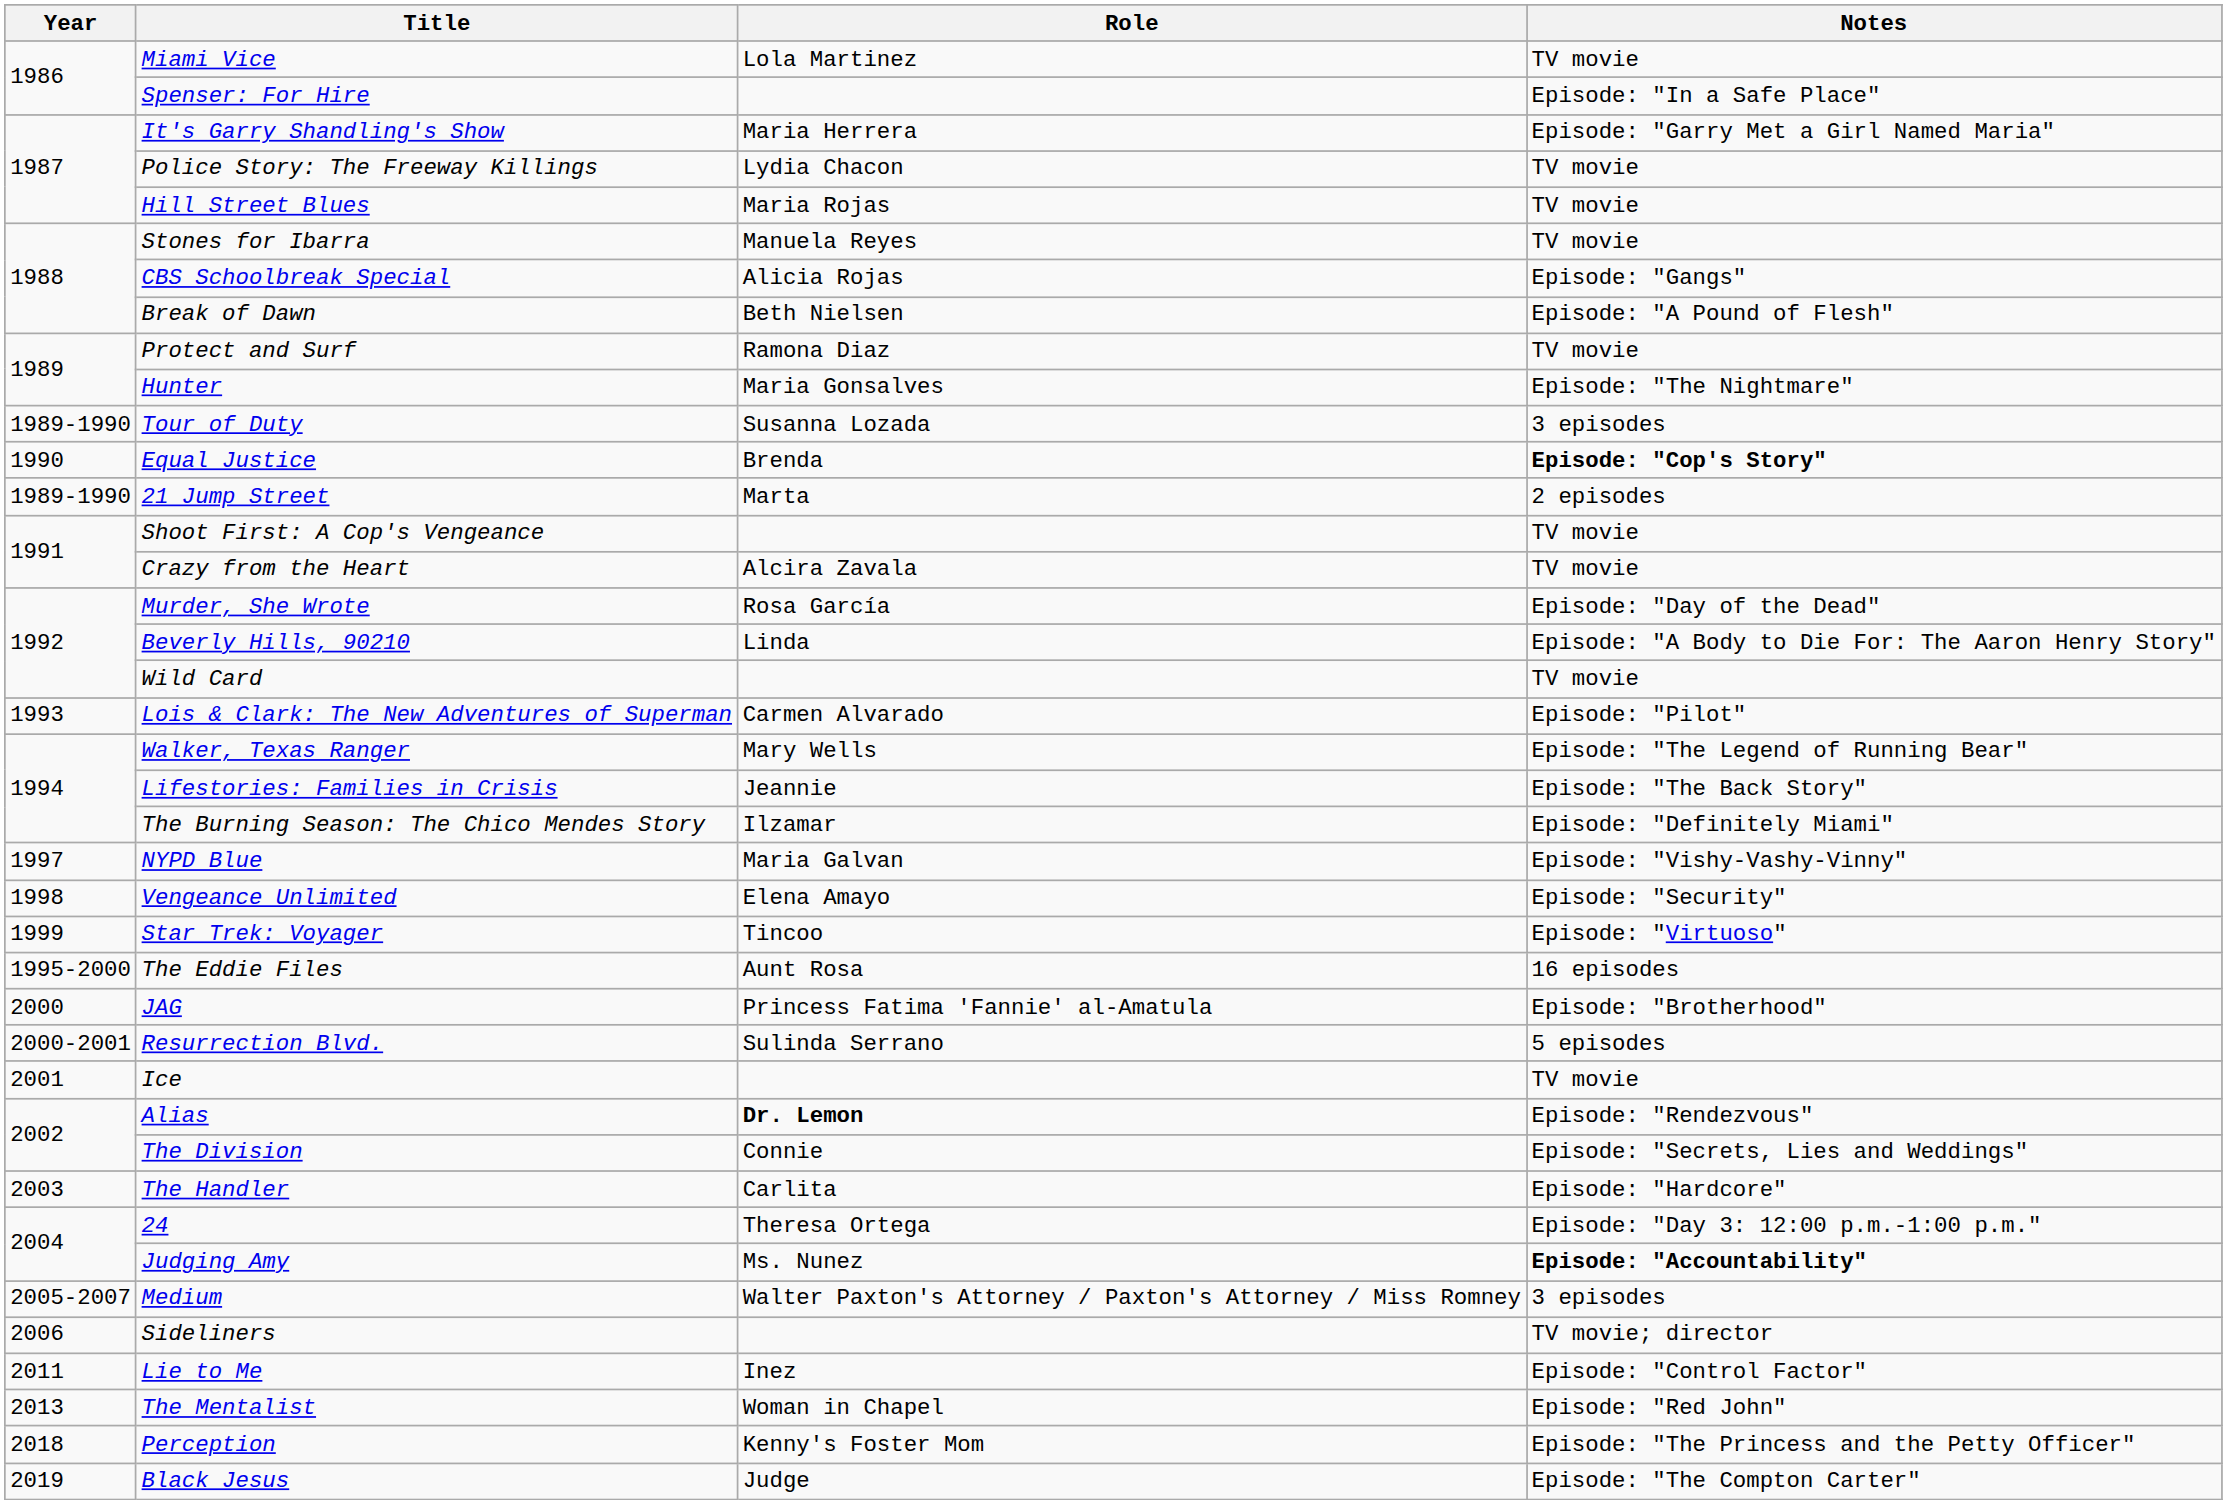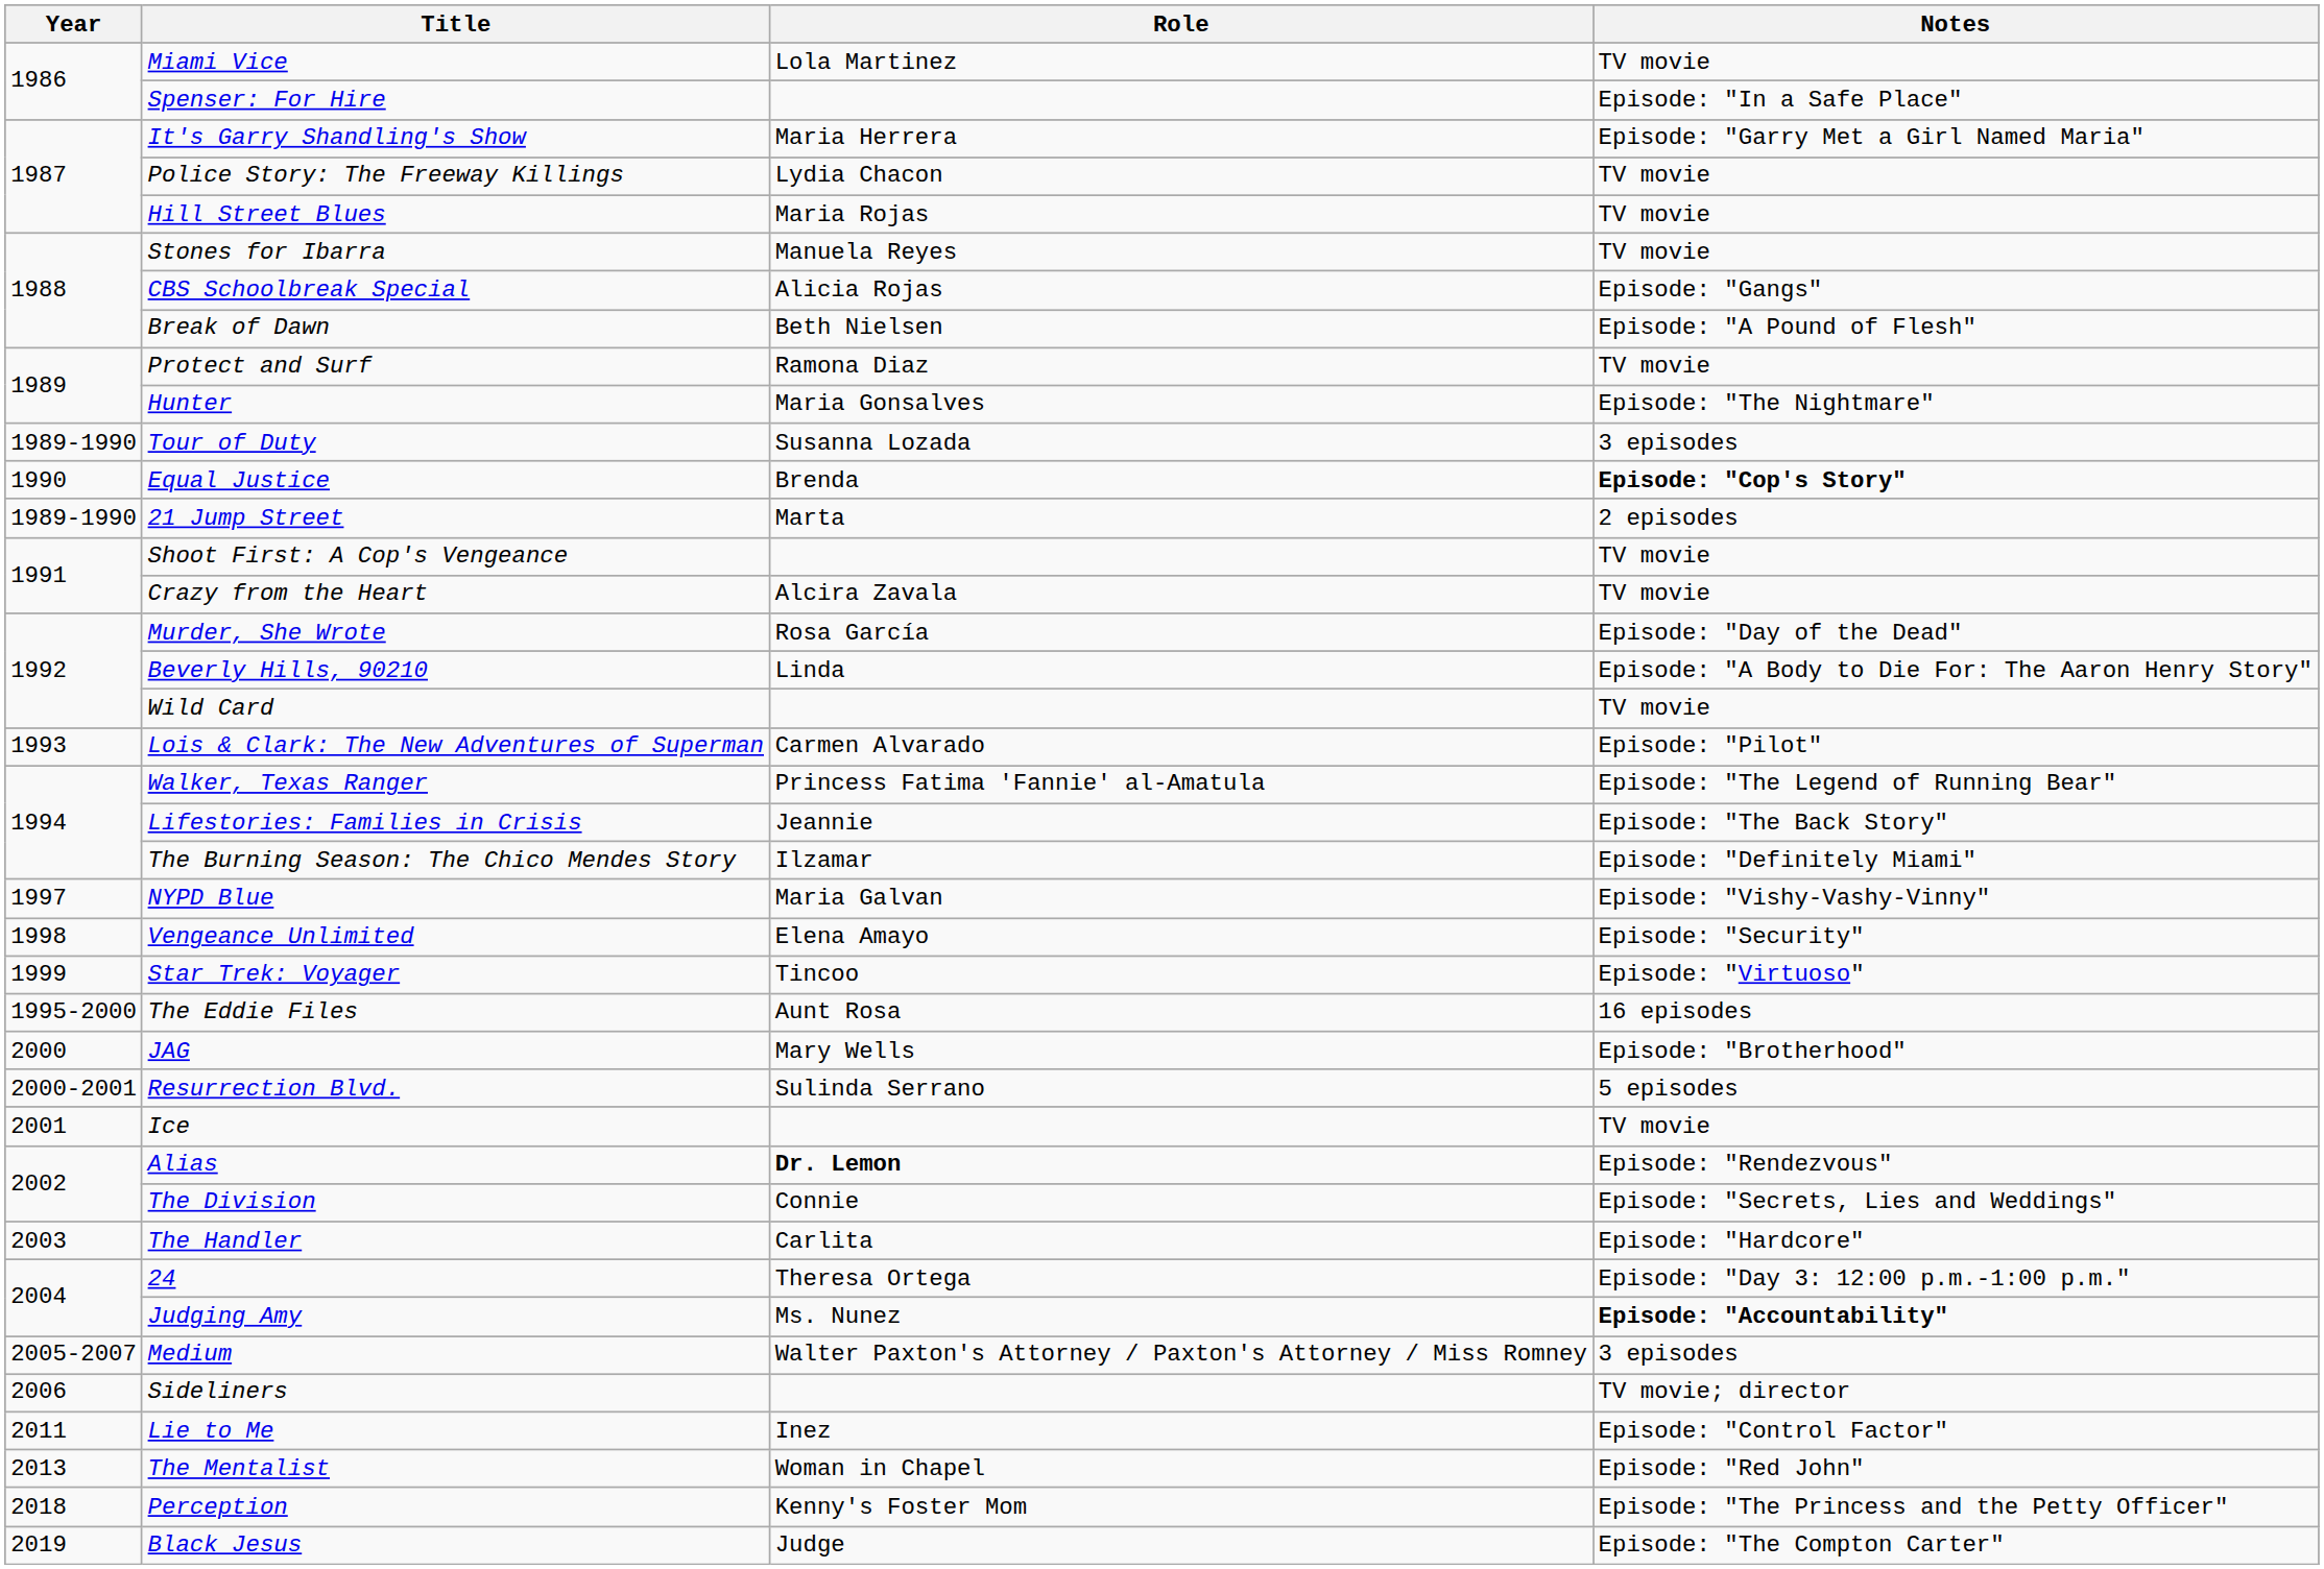 <table class="wikitable sortable">
 <tr>
 <th>Year</th>
 <th>Title</th>
 <th>Role</th>
 <th>Notes</th>
 </tr>
 <tr>
 <td rowspan=2>1986</td>
 <td><em><a href='#'>Miami Vice</a></em></td>
 <td>Lola Martinez</td>
 <td>TV movie</td>
 </tr>
 <tr>
 <td><em><a href='#'>Spenser: For Hire</a></em></td>
 <td></td>
 <td>Episode: "In a Safe Place"</td>
 </tr>
 <tr>
 <td rowspan=3>1987</td>
 <td><em><a href='#'>It's Garry Shandling's Show</a></em></td>
 <td>Maria Herrera</td>
 <td>Episode: "Garry Met a Girl Named Maria"</td>
 </tr>
 <tr>
 <td><em>Police Story: The Freeway Killings</em></td>
 <td>Lydia Chacon</td>
 <td>TV movie</td>
 </tr>
 <tr>
 <td><em><a href='#'>Hill Street Blues</a></em></td>
 <td>Maria Rojas</td>
 <td>TV movie</td>
 </tr>
 <tr>
 <td rowspan=3>1988</td>
 <td><em>Stones for Ibarra</em></td>
 <td>Manuela Reyes</td>
 <td>TV movie</td>
 </tr>
 <tr>
 <td><em><a href='#'>CBS Schoolbreak Special</a></em></td>
 <td>Alicia Rojas</td>
 <td>Episode: "Gangs"</td>
 </tr>
 <tr>
 <td><em>Break of Dawn</em></td>
 <td>Beth Nielsen</td>
 <td>Episode: "A Pound of Flesh"</td>
 </tr>
 <tr>
 <td rowspan=2>1989</td>
 <td><em>Protect and Surf</em></td>
 <td>Ramona Diaz</td>
 <td>TV movie</td>
 </tr>
 <tr>
 <td><em><a href='#'>Hunter</a></em></td>
 <td>Maria Gonsalves</td>
 <td>Episode: "The Nightmare"</td>
 </tr>
 <tr>
 <td>1989-1990</td>
 <td><em><a href='#'>Tour of Duty</a></em></td>
 <td>Susanna Lozada</td>
 <td>3 episodes</td>
 </tr>
 <tr>
 <td>1990</td>
 <td><em><a href='#'>Equal Justice</a></em></td>
 <td>Brenda</td>
 <td><strong>Episode: "Cop's Story"</strong></td>
 </tr>
 <tr>
 <td>1989-1990</td>
 <td><em><a href='#'>21 Jump Street</a></em></td>
 <td>Marta</td>
 <td>2 episodes</td>
 </tr>
 <tr>
 <td rowspan=2>1991</td>
 <td><em>Shoot First: A Cop's Vengeance</em></td>
 <td></td>
 <td>TV movie</td>
 </tr>
 <tr>
 <td><em>Crazy from the Heart</em></td>
 <td>Alcira Zavala</td>
 <td>TV movie</td>
 </tr>
 <tr>
 <td rowspan=3>1992</td>
 <td><em><a href='#'>Murder, She Wrote</a></em></td>
 <td>Rosa García</td>
 <td>Episode: "Day of the Dead"</td>
 </tr>
 <tr>
 <td><em><a href='#'>Beverly Hills, 90210</a></em></td>
 <td>Linda</td>
 <td>Episode: "A Body to Die For: The Aaron Henry Story"</td>
 </tr>
 <tr>
 <td><em>Wild Card</em></td>
 <td></td>
 <td>TV movie</td>
 </tr>
 <tr>
 <td>1993</td>
 <td><em><a href='#'>Lois & Clark: The New Adventures of Superman</a></em></td>
 <td>Carmen Alvarado</td>
 <td>Episode: "Pilot"</td>
 </tr>
 <tr>
 <td rowspan=3>1994</td>
 <td><em><a href='#'>Walker, Texas Ranger</a></em></td>
-<td>Mary Wells</td>
+<td>Princess Fatima 'Fannie' al-Amatula</td>
 <td>Episode: "The Legend of Running Bear"</td>
 </tr>
 <tr>
 <td><em><a href='#'>Lifestories: Families in Crisis</a></em></td>
 <td>Jeannie</td>
 <td>Episode: "The Back Story"</td>
 </tr>
 <tr>
 <td><em>The Burning Season: The Chico Mendes Story</em></td>
 <td>Ilzamar</td>
 <td>Episode: "Definitely Miami"</td>
 </tr>
 <tr>
 <td>1997</td>
 <td><em><a href='#'>NYPD Blue</a></em></td>
 <td>Maria Galvan</td>
 <td>Episode: "Vishy-Vashy-Vinny"</td>
 </tr>
 <tr>
 <td>1998</td>
 <td><em><a href='#'>Vengeance Unlimited</a></em></td>
 <td>Elena Amayo</td>
 <td>Episode: "Security"</td>
 </tr>
 <tr>
 <td>1999</td>
 <td><em><a href='#'>Star Trek: Voyager</a></em></td>
 <td>Tincoo</td>
 <td>Episode: "<a href='#'>Virtuoso</a>"</td>
 </tr>
 <tr>
 <td>1995-2000</td>
 <td><em>The Eddie Files</em></td>
 <td>Aunt Rosa</td>
 <td>16 episodes</td>
 </tr>
 <tr>
 <td>2000</td>
 <td><em><a href='#'>JAG</a></em></td>
-<td>Princess Fatima 'Fannie' al-Amatula</td>
+<td>Mary Wells</td>
 <td>Episode: "Brotherhood"</td>
 </tr>
 <tr>
 <td>2000-2001</td>
 <td><em><a href='#'>Resurrection Blvd.</a></em></td>
 <td>Sulinda Serrano</td>
 <td>5 episodes</td>
 </tr>
 <tr>
 <td>2001</td>
 <td><em>Ice </em></td>
 <td></td>
 <td>TV movie</td>
 </tr>
 <tr>
 <td rowspan=2>2002</td>
 <td><em><a href='#'>Alias</a></em></td>
 <td><strong>Dr. Lemon</strong></td>
 <td>Episode: "Rendezvous"</td>
 </tr>
 <tr>
 <td><em><a href='#'>The Division</a></em></td>
 <td>Connie</td>
 <td>Episode: "Secrets, Lies and Weddings"</td>
 </tr>
 <tr>
 <td>2003</td>
 <td><em><a href='#'>The Handler</a></em></td>
 <td>Carlita</td>
 <td>Episode: "Hardcore"</td>
 </tr>
 <tr>
 <td rowspan=2>2004</td>
 <td><em><a href='#'>24</a></em></td>
 <td>Theresa Ortega</td>
 <td>Episode: "Day 3: 12:00 p.m.-1:00 p.m."</td>
 </tr>
 <tr>
 <td><em><a href='#'>Judging Amy</a></em></td>
 <td>Ms. Nunez</td>
 <td><strong>Episode: "Accountability"</strong></td>
 </tr>
 <tr>
 <td>2005-2007</td>
 <td><em><a href='#'>Medium</a></em></td>
 <td>Walter Paxton's Attorney / Paxton's Attorney / Miss Romney</td>
 <td>3 episodes</td>
 </tr>
 <tr>
 <td>2006</td>
 <td><em>Sideliners</em></td>
 <td></td>
 <td>TV movie; director</td>
 </tr>
 <tr>
 <td>2011</td>
 <td><em><a href='#'>Lie to Me</a></em></td>
 <td>Inez</td>
 <td>Episode: "Control Factor"</td>
 </tr>
 <tr>
 <td>2013</td>
 <td><em><a href='#'>The Mentalist</a></em></td>
 <td>Woman in Chapel</td>
 <td>Episode: "Red John"</td>
 </tr>
 <tr>
 <td>2018</td>
 <td><em><a href='#'>Perception</a></em></td>
 <td>Kenny's Foster Mom</td>
 <td>Episode: "The Princess and the Petty Officer"</td>
 </tr>
 <tr>
 <td>2019</td>
 <td><em><a href='#'>Black Jesus</a></em></td>
 <td>Judge</td>
 <td>Episode: "The Compton Carter"</td>
 </tr>
 </table>
